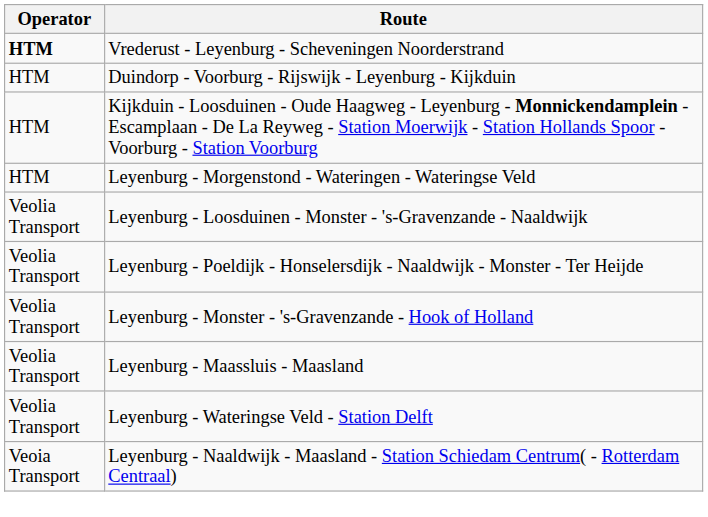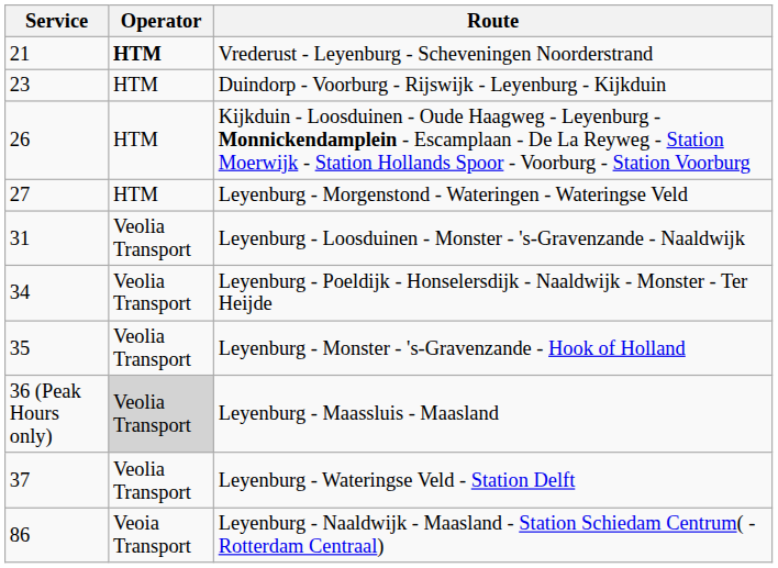 <table class="wikitable vatop">
 <tr>
+<th>Service</th>
 <th>Operator</th>
 <th>Route</th>
 </tr>
 <tr>
+<td>21</td>
 <td><strong>HTM</strong></td>
 <td>Vrederust - Leyenburg - Scheveningen Noorderstrand</td>
 </tr>
 <tr>
+<td>23</td>
 <td>HTM</td>
 <td>Duindorp - Voorburg - Rijswijk - Leyenburg - Kijkduin</td>
 </tr>
 <tr>
+<td>26</td>
 <td>HTM</td>
 <td>Kijkduin - Loosduinen - Oude Haagweg - Leyenburg - <strong>Monnickendamplein</strong> - Escamplaan - De La Reyweg - <a href='#'>Station Moerwijk</a> - <a href='#'>Station Hollands Spoor</a> - Voorburg - <a href='#'>Station Voorburg</a></td>
 </tr>
 <tr>
+<td>27</td>
 <td>HTM</td>
 <td>Leyenburg - Morgenstond - Wateringen - Wateringse Veld</td>
 </tr>
 <tr>
+<td>31</td>
 <td>Veolia Transport</td>
 <td>Leyenburg - Loosduinen - Monster - 's-Gravenzande - Naaldwijk</td>
 </tr>
 <tr>
+<td>34</td>
 <td>Veolia Transport</td>
 <td>Leyenburg - Poeldijk - Honselersdijk - Naaldwijk - Monster - Ter Heijde</td>
 </tr>
 <tr>
+<td>35</td>
 <td>Veolia Transport</td>
 <td>Leyenburg - Monster - 's-Gravenzande - <a href='#'>Hook of Holland</a></td>
 </tr>
 <tr>
-<td>Veolia Transport</td>
+<td>36 (Peak Hours only)</td>
+<td style="background: lightgrey;">Veolia Transport</td>
 <td>Leyenburg - Maassluis - Maasland</td>
 </tr>
 <tr>
+<td>37</td>
 <td>Veolia Transport</td>
 <td>Leyenburg - Wateringse Veld - <a href='#'>Station Delft</a></td>
 </tr>
 <tr>
+<td>86</td>
 <td>Veoia Transport</td>
 <td>Leyenburg - Naaldwijk - Maasland - <a href='#'>Station Schiedam Centrum</a>( - <a href='#'>Rotterdam Centraal</a>)</td>
 </tr>
 </table>
